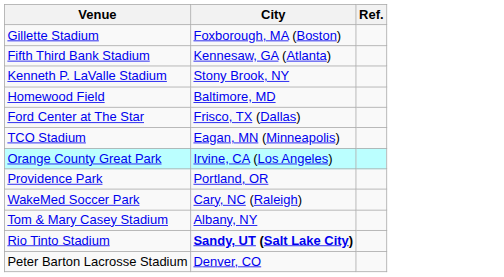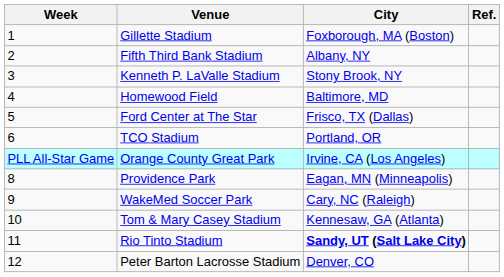 <table class="wikitable">
 <tr>
+<th>Week</th>
 <th>Venue</th>
 <th>City</th>
 <th>Ref.</th>
 </tr>
 <tr>
+<td>1</td>
 <td><a href='#'>Gillette Stadium</a></td>
 <td><a href='#'>Foxborough, MA</a> (<a href='#'>Boston</a>)</td>
 <td></td>
 </tr>
 <tr>
+<td>2</td>
 <td><a href='#'>Fifth Third Bank Stadium</a></td>
-<td><a href='#'>Kennesaw, GA</a> (<a href='#'>Atlanta</a>)</td>
+<td><a href='#'>Albany, NY</a></td>
 <td></td>
 </tr>
 <tr>
+<td>3</td>
 <td><a href='#'>Kenneth P. LaValle Stadium</a></td>
 <td><a href='#'>Stony Brook, NY</a></td>
 <td></td>
 </tr>
 <tr>
+<td>4</td>
 <td><a href='#'>Homewood Field</a></td>
 <td><a href='#'>Baltimore, MD</a></td>
 <td></td>
 </tr>
 <tr>
+<td>5</td>
 <td><a href='#'>Ford Center at The Star</a></td>
 <td><a href='#'>Frisco, TX</a> (<a href='#'>Dallas</a>)</td>
 <td></td>
 </tr>
 <tr>
+<td>6</td>
 <td><a href='#'>TCO Stadium</a></td>
-<td><a href='#'>Eagan, MN</a> (<a href='#'>Minneapolis</a>)</td>
+<td><a href='#'>Portland, OR</a></td>
 <td></td>
 </tr>
 <tr style=background:#bff>
+<td><a href='#'>PLL All-Star Game</a></td>
 <td><a href='#'>Orange County Great Park</a></td>
 <td><a href='#'>Irvine, CA</a> (<a href='#'>Los Angeles</a>)</td>
 <td></td>
 </tr>
 <tr>
+<td>8</td>
 <td><a href='#'>Providence Park</a></td>
-<td><a href='#'>Portland, OR</a></td>
+<td><a href='#'>Eagan, MN</a> (<a href='#'>Minneapolis</a>)</td>
 <td></td>
 </tr>
 <tr>
+<td>9</td>
 <td><a href='#'>WakeMed Soccer Park</a></td>
 <td><a href='#'>Cary, NC</a> (<a href='#'>Raleigh</a>)</td>
 <td></td>
 </tr>
 <tr>
+<td>10</td>
 <td><a href='#'>Tom & Mary Casey Stadium</a></td>
-<td><a href='#'>Albany, NY</a></td>
+<td><a href='#'>Kennesaw, GA</a> (<a href='#'>Atlanta</a>)</td>
 <td></td>
 </tr>
 <tr>
+<td>11</td>
 <td><a href='#'>Rio Tinto Stadium</a></td>
 <td><strong><a href='#'>Sandy, UT</a> (<a href='#'>Salt Lake City</a>)</strong></td>
 <td></td>
 </tr>
 <tr>
+<td>12</td>
 <td>Peter Barton Lacrosse Stadium</td>
 <td><a href='#'>Denver, CO</a></td>
 <td></td>
 </tr>
 </table>
